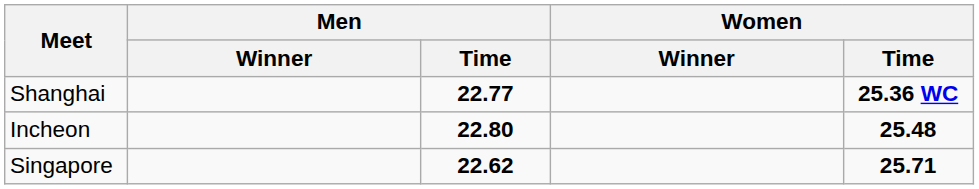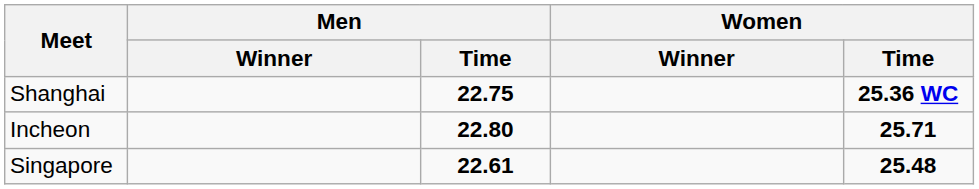 <table class="wikitable">
 <tr>
 <th width=80 rowspan=2>Meet</th>
 <th colspan=2>Men</th>
 <th colspan=2>Women</th>
 </tr>
 <tr>
 <th width=200>Winner</th>
 <th width=85>Time</th>
 <th width=200>Winner</th>
 <th width=85>Time</th>
 </tr>
 <tr>
 <td>Shanghai</td>
 <td></td>
-<td align=center><strong>22.77</strong></td>
+<td align=center><strong>22.75</strong></td>
 <td></td>
 <td align=center><strong>25.36 <a href='#'>WC</a></strong></td>
 </tr>
 <tr>
 <td>Incheon</td>
 <td></td>
 <td align=center><strong>22.80</strong></td>
 <td></td>
-<td align=center><strong>25.48</strong></td>
+<td align=center><strong>25.71</strong></td>
 </tr>
 <tr>
 <td>Singapore</td>
 <td></td>
-<td align=center><strong>22.62</strong></td>
+<td align=center><strong>22.61</strong></td>
 <td></td>
-<td align=center><strong>25.71</strong></td>
+<td align=center><strong>25.48</strong></td>
 </tr>
 </table>
